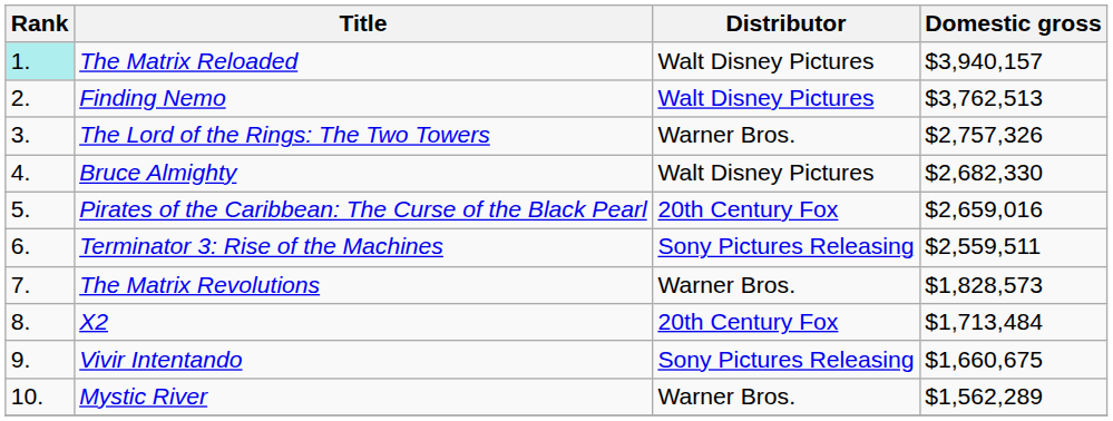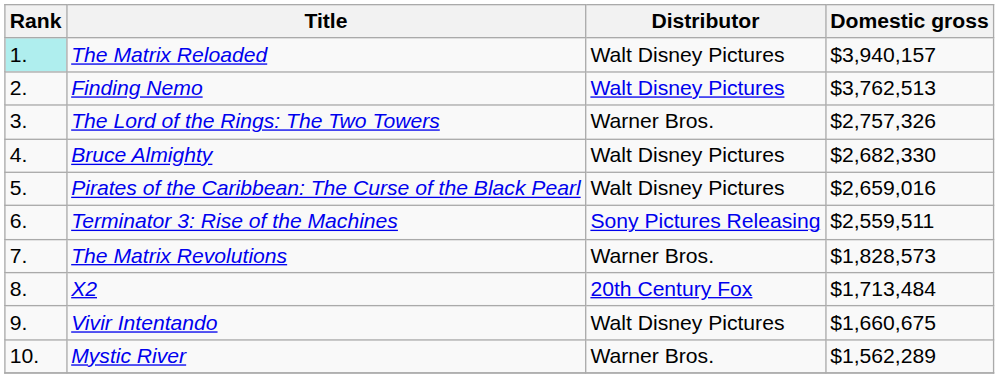 <table class="wikitable sortable" style="margin:auto; margin:auto;">
 <tr>
 <th>Rank</th>
 <th>Title</th>
 <th>Distributor</th>
 <th>Domestic gross</th>
 </tr>
 <tr>
 <td style="background: paleturquoise;">1.</td>
 <td><em><a href='#'>The Matrix Reloaded</a></em></td>
 <td>Walt Disney Pictures</td>
 <td>$3,940,157</td>
 </tr>
 <tr>
 <td>2.</td>
 <td><em><a href='#'>Finding Nemo</a></em></td>
 <td><a href='#'>Walt Disney Pictures</a></td>
 <td>$3,762,513</td>
 </tr>
 <tr>
 <td>3.</td>
 <td><em><a href='#'>The Lord of the Rings: The Two Towers</a></em></td>
 <td>Warner Bros.</td>
 <td>$2,757,326</td>
 </tr>
 <tr>
 <td>4.</td>
 <td><em><a href='#'>Bruce Almighty</a></em></td>
 <td>Walt Disney Pictures</td>
 <td>$2,682,330</td>
 </tr>
 <tr>
 <td>5.</td>
 <td><em><a href='#'>Pirates of the Caribbean: The Curse of the Black Pearl</a></em></td>
-<td><a href='#'>20th Century Fox</a></td>
+<td>Walt Disney Pictures</td>
 <td>$2,659,016</td>
 </tr>
 <tr>
 <td>6.</td>
 <td><em><a href='#'>Terminator 3: Rise of the Machines</a></em></td>
 <td><a href='#'>Sony Pictures Releasing</a></td>
 <td>$2,559,511</td>
 </tr>
 <tr>
 <td>7.</td>
 <td><em><a href='#'>The Matrix Revolutions</a></em></td>
 <td>Warner Bros.</td>
 <td>$1,828,573</td>
 </tr>
 <tr>
 <td>8.</td>
 <td><em><a href='#'>X2</a></em></td>
 <td><a href='#'>20th Century Fox</a></td>
 <td>$1,713,484</td>
 </tr>
 <tr>
 <td>9.</td>
 <td><em><a href='#'>Vivir Intentando</a></em></td>
-<td><a href='#'>Sony Pictures Releasing</a></td>
+<td>Walt Disney Pictures</td>
 <td>$1,660,675</td>
 </tr>
 <tr>
 <td>10.</td>
 <td><em><a href='#'>Mystic River</a></em></td>
 <td>Warner Bros.</td>
 <td>$1,562,289</td>
 </tr>
 <tr>
 </tr>
 </table>
